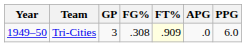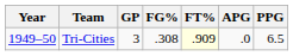 <table class="wikitable sortable" style="font-size:95%; text-align:right;">
 <tr>
 <th>Year</th>
 <th>Team</th>
 <th>GP</th>
 <th>FG%</th>
 <th>FT%</th>
 <th>APG</th>
 <th>PPG</th>
 </tr>
 <tr>
 <td style="text-align:left;"><a href='#'>1949–50</a></td>
 <td style="text-align:left;"><a href='#'>Tri-Cities</a></td>
 <td>3</td>
 <td>.308</td>
 <td style="background: lightyellow;">.909</td>
 <td>.0</td>
-<td>6.0</td>
+<td>6.5</td>
 </tr>
 </table>
